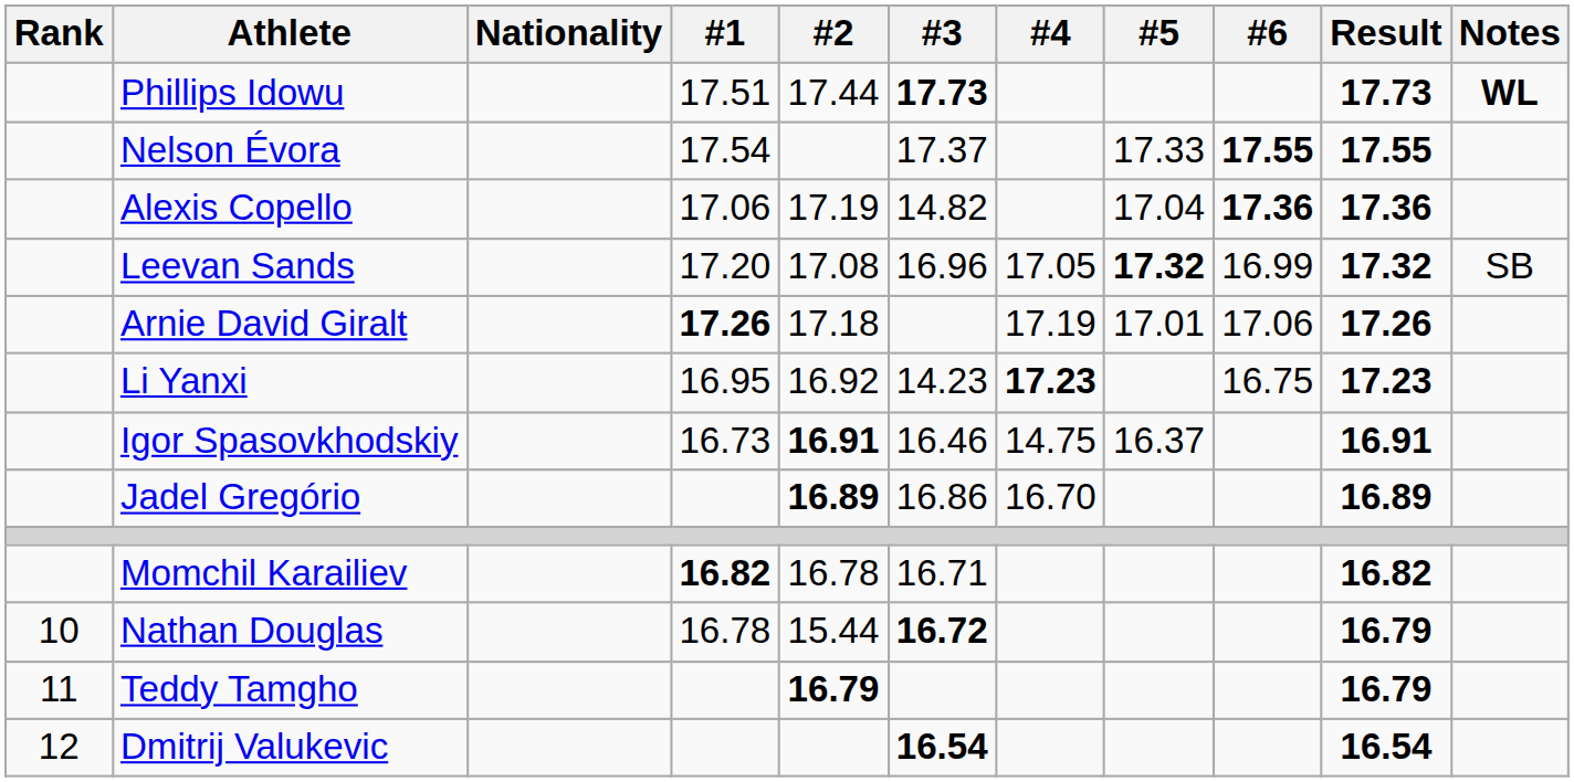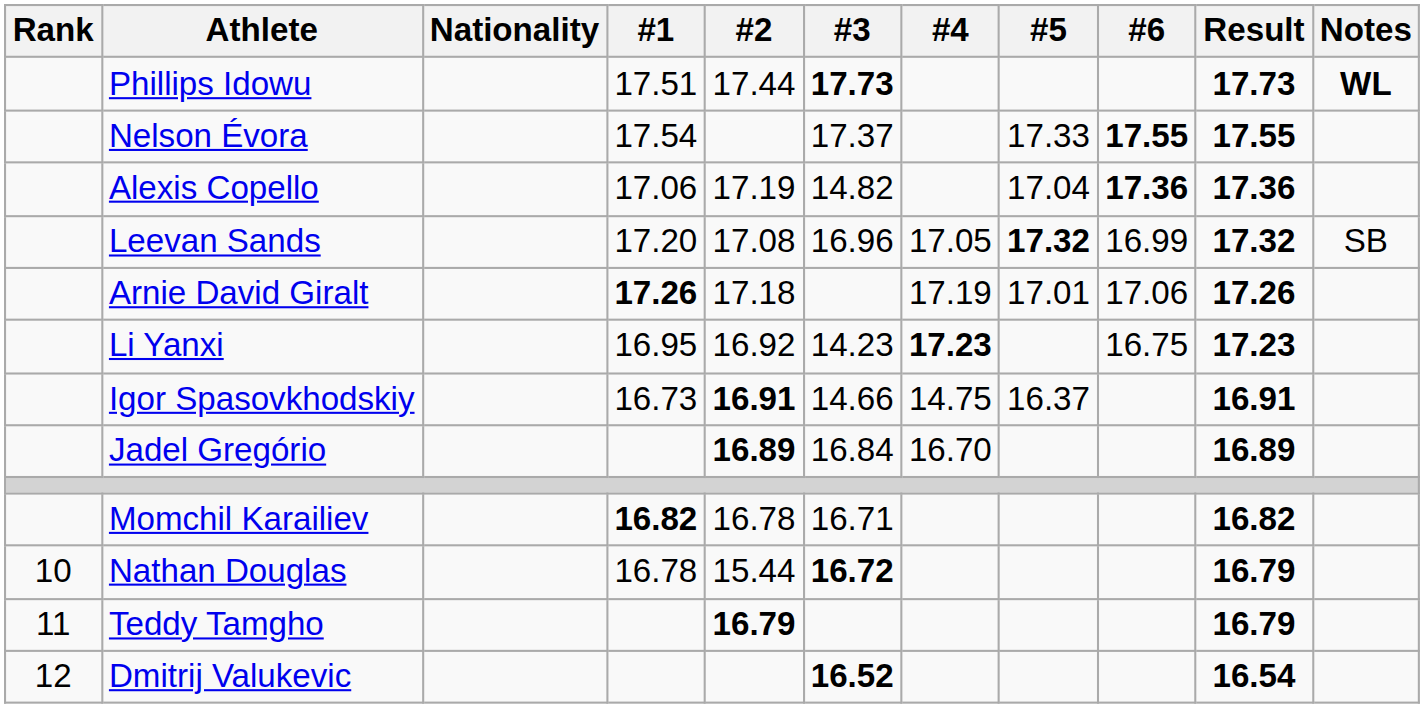 <table class="wikitable sortable" style="text-align:center">
 <tr>
 <th>Rank</th>
 <th>Athlete</th>
 <th>Nationality</th>
 <th>#1</th>
 <th>#2</th>
 <th>#3</th>
 <th>#4</th>
 <th>#5</th>
 <th>#6</th>
 <th>Result</th>
 <th>Notes</th>
 </tr>
 <tr>
 <td></td>
 <td align=left><a href='#'>Phillips Idowu</a></td>
 <td align=left></td>
 <td>17.51</td>
 <td>17.44</td>
 <td><strong>17.73</strong></td>
 <td></td>
 <td></td>
 <td></td>
 <td><strong>17.73</strong></td>
 <td><strong>WL</strong></td>
 </tr>
 <tr>
 <td></td>
 <td align=left><a href='#'>Nelson Évora</a></td>
 <td align=left></td>
 <td>17.54</td>
 <td></td>
 <td>17.37</td>
 <td></td>
 <td>17.33</td>
 <td><strong>17.55</strong></td>
 <td><strong>17.55</strong></td>
 </tr>
 <tr>
 <td></td>
 <td align=left><a href='#'>Alexis Copello</a></td>
 <td align=left></td>
 <td>17.06</td>
 <td>17.19</td>
 <td>14.82</td>
 <td></td>
 <td>17.04</td>
 <td><strong>17.36</strong></td>
 <td><strong>17.36</strong></td>
 <td></td>
 </tr>
 <tr>
 <td></td>
 <td align=left><a href='#'>Leevan Sands</a></td>
 <td align=left></td>
 <td>17.20</td>
 <td>17.08</td>
 <td>16.96</td>
 <td>17.05</td>
 <td><strong>17.32</strong></td>
 <td>16.99</td>
 <td><strong>17.32</strong></td>
 <td>SB</td>
 </tr>
 <tr>
 <td></td>
 <td align=left><a href='#'>Arnie David Giralt</a></td>
 <td align=left></td>
 <td><strong>17.26</strong></td>
 <td>17.18</td>
 <td></td>
 <td>17.19</td>
 <td>17.01</td>
 <td>17.06</td>
 <td><strong>17.26</strong></td>
 <td></td>
 </tr>
 <tr>
 <td></td>
 <td align=left><a href='#'>Li Yanxi</a></td>
 <td align=left></td>
 <td>16.95</td>
 <td>16.92</td>
 <td>14.23</td>
 <td><strong>17.23</strong></td>
 <td></td>
 <td>16.75</td>
 <td><strong>17.23</strong></td>
 <td></td>
 </tr>
 <tr>
 <td></td>
 <td align=left><a href='#'>Igor Spasovkhodskiy</a></td>
 <td align=left></td>
 <td>16.73</td>
 <td><strong>16.91</strong></td>
-<td>16.46</td>
+<td>14.66</td>
 <td>14.75</td>
 <td>16.37</td>
 <td></td>
 <td><strong>16.91</strong></td>
 <td></td>
 </tr>
 <tr>
 <td></td>
 <td align=left><a href='#'>Jadel Gregório</a></td>
 <td align=left></td>
 <td></td>
 <td><strong>16.89</strong></td>
-<td>16.86</td>
+<td>16.84</td>
 <td>16.70</td>
 <td></td>
 <td></td>
 <td><strong>16.89</strong></td>
 <td></td>
 </tr>
 <tr>
 <td colspan=11 bgcolor=lightgray></td>
 </tr>
 <tr>
 <td></td>
 <td align=left><a href='#'>Momchil Karailiev</a></td>
 <td align=left></td>
 <td><strong>16.82</strong></td>
 <td>16.78</td>
 <td>16.71</td>
 <td></td>
 <td></td>
 <td></td>
 <td><strong>16.82</strong></td>
 <td></td>
 </tr>
 <tr>
 <td>10</td>
 <td align=left><a href='#'>Nathan Douglas</a></td>
 <td align=left></td>
 <td>16.78</td>
 <td>15.44</td>
 <td><strong>16.72</strong></td>
 <td></td>
 <td></td>
 <td></td>
 <td><strong>16.79</strong></td>
 <td></td>
 </tr>
 <tr>
 <td>11</td>
 <td align=left><a href='#'>Teddy Tamgho</a></td>
 <td align=left></td>
 <td></td>
 <td><strong>16.79</strong></td>
 <td></td>
 <td></td>
 <td></td>
 <td></td>
 <td><strong>16.79</strong></td>
 <td></td>
 </tr>
 <tr>
 <td>12</td>
 <td align=left><a href='#'>Dmitrij Valukevic</a></td>
 <td align=left></td>
 <td></td>
 <td></td>
-<td><strong>16.54</strong></td>
+<td><strong>16.52</strong></td>
 <td></td>
 <td></td>
 <td></td>
 <td><strong>16.54</strong></td>
 <td></td>
 </tr>
 </table>
